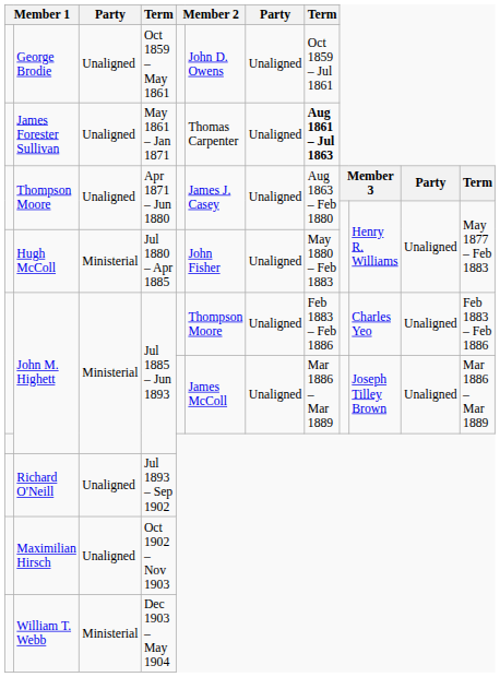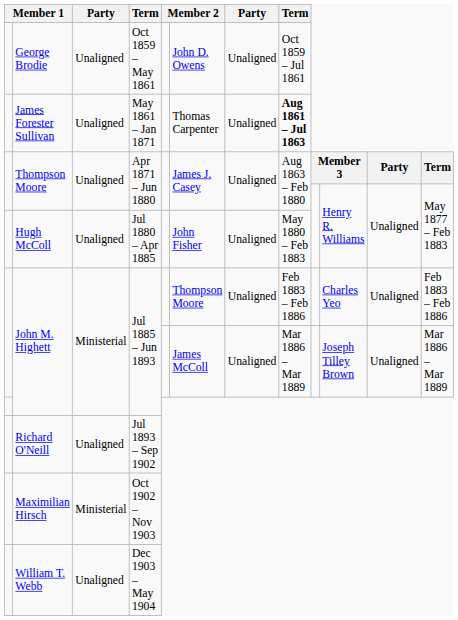 <table class="wikitable" style='border-style: none none none none;'>
 <tr>
 <th colspan="2">Member 1</th>
 <th>Party</th>
 <th>Term</th>
 <th colspan="2">Member 2</th>
 <th>Party</th>
 <th>Term</th>
 </tr>
 <tr style="background: #f9f9f9">
 <td> </td>
 <td><a href='#'>George Brodie</a></td>
 <td>Unaligned</td>
 <td>Oct 1859 – May 1861</td>
 <td> </td>
 <td><a href='#'>John D. Owens</a></td>
 <td>Unaligned</td>
 <td>Oct 1859 – Jul 1861</td>
 </tr>
 <tr style="background: #f9f9f9">
 <td> </td>
 <td><a href='#'>James Forester Sullivan</a></td>
 <td>Unaligned</td>
 <td>May 1861 – Jan 1871</td>
 <td> </td>
 <td>Thomas Carpenter</td>
 <td>Unaligned</td>
 <td><strong>Aug 1861 – Jul 1863</strong></td>
 </tr>
 <tr style="background: #f9f9f9">
 <td rowspan=2 > </td>
 <td rowspan=2><a href='#'>Thompson Moore</a></td>
 <td rowspan=2>Unaligned</td>
 <td rowspan=2>Apr 1871 – Jun 1880</td>
 <td rowspan=2 > </td>
 <td rowspan=2><a href='#'>James J. Casey</a></td>
 <td rowspan=2>Unaligned</td>
 <td rowspan=2>Aug 1863 – Feb 1880</td>
 <th colspan="2">Member 3</th>
 <th>Party</th>
 <th>Term</th>
 </tr>
 <tr>
 <td rowspan=2 > </td>
 <td rowspan=2><a href='#'>Henry R. Williams</a></td>
 <td rowspan=2>Unaligned</td>
 <td rowspan=2>May 1877 – Feb 1883</td>
 </tr>
 <tr style="background: #f9f9f9">
 <td> </td>
 <td><a href='#'>Hugh McColl</a></td>
-<td>Ministerial</td>
+<td>Unaligned</td>
 <td>Jul 1880 – Apr 1885</td>
 <td> </td>
 <td><a href='#'>John Fisher</a></td>
 <td>Unaligned</td>
 <td>May 1880 – Feb 1883</td>
 </tr>
 <tr style="background: #f9f9f9">
 <td rowspan=2 > </td>
 <td rowspan=3><a href='#'>John M. Highett</a></td>
 <td rowspan=3>Ministerial</td>
 <td rowspan=3>Jul 1885 – Jun 1893</td>
 <td> </td>
 <td><a href='#'>Thompson Moore</a></td>
 <td>Unaligned</td>
 <td>Feb 1883 – Feb 1886</td>
 <td> </td>
 <td><a href='#'>Charles Yeo</a></td>
 <td>Unaligned</td>
 <td>Feb 1883 – Feb 1886</td>
 </tr>
 <tr style="background: #f9f9f9">
 <td> </td>
 <td><a href='#'>James McColl</a></td>
 <td>Unaligned</td>
 <td>Mar 1886 – Mar 1889</td>
 <td> </td>
 <td><a href='#'>Joseph Tilley Brown</a></td>
 <td>Unaligned</td>
 <td>Mar 1886 – Mar 1889</td>
 </tr>
 <tr style="background: #f9f9f9">
 <td> </td>
 </tr>
 <tr style="background: #f9f9f9">
 <td> </td>
 <td><a href='#'>Richard O'Neill</a></td>
 <td>Unaligned</td>
 <td>Jul 1893 – Sep 1902</td>
 </tr>
 <tr style="background: #f9f9f9">
 <td> </td>
 <td><a href='#'>Maximilian Hirsch</a></td>
-<td>Unaligned</td>
+<td>Ministerial</td>
 <td>Oct 1902 – Nov 1903</td>
 </tr>
 <tr style="background: #f9f9f9">
 <td> </td>
 <td><a href='#'>William T. Webb</a></td>
-<td>Ministerial</td>
+<td>Unaligned</td>
 <td>Dec 1903 – May 1904</td>
 </tr>
 </table>
